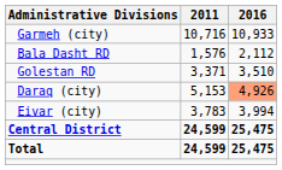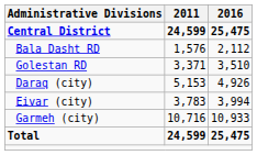 <table class="wikitable">
 <tr>
 <th>Administrative Divisions</th>
 <th>2011</th>
 <th>2016</th>
 </tr>
 <tr>
-<td style="padding-left: 1em;"><a href='#'>Garmeh</a> (city)</td>
-<td style="text-align: right;">10,716</td>
-<td style="text-align: right;">10,933</td>
+<td><strong><a href='#'>Central District</a></strong></td>
+<td style="text-align: right;"><strong>24,599</strong></td>
+<td style="text-align: right;"><strong>25,475</strong></td>
 </tr>
 <tr>
 <td style="padding-left: 1em;"><a href='#'>Bala Dasht RD</a></td>
 <td style="text-align: right;">1,576</td>
 <td style="text-align: right;">2,112</td>
 </tr>
 <tr>
 <td style="padding-left: 1em;"><a href='#'>Golestan RD</a></td>
 <td style="text-align: right;">3,371</td>
 <td style="text-align: right;">3,510</td>
 </tr>
 <tr>
 <td style="padding-left: 1em;"><a href='#'>Daraq</a> (city)</td>
 <td style="text-align: right;">5,153</td>
-<td style="background: lightsalmon; text-align: right;">4,926</td>
+<td style="text-align: right;">4,926</td>
 </tr>
 <tr>
 <td style="padding-left: 1em;"><a href='#'>Eivar</a> (city)</td>
 <td style="text-align: right;">3,783</td>
 <td style="text-align: right;">3,994</td>
 </tr>
 <tr>
-<td><strong><a href='#'>Central District</a></strong></td>
-<td style="text-align: right;"><strong>24,599</strong></td>
-<td style="text-align: right;"><strong>25,475</strong></td>
+<td style="padding-left: 1em;"><a href='#'>Garmeh</a> (city)</td>
+<td style="text-align: right;">10,716</td>
+<td style="text-align: right;">10,933</td>
 </tr>
 <tr>
 <td><strong>Total</strong></td>
 <td style="text-align: right;"><strong>24,599</strong></td>
 <td style="text-align: right;"><strong>25,475</strong></td>
 </tr>
 <tr>
 <td colspan=3></td>
 </tr>
 </table>
